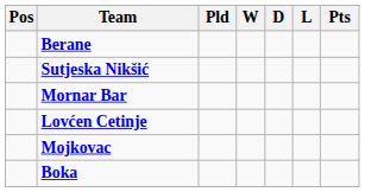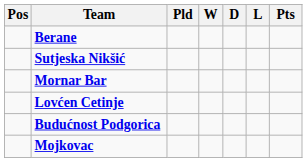 <table class="wikitable">
 <tr>
 <th>Pos</th>
 <th width="150">Team</th>
 <th width="30">Pld</th>
 <th width="20">W</th>
 <th width="20">D</th>
 <th width="20">L</th>
 <th width="30">Pts</th>
 </tr>
 <tr>
 <td></td>
 <td><strong><a href='#'>Berane</a></strong></td>
 <td></td>
 <td></td>
 <td></td>
 <td></td>
 <td></td>
 </tr>
 <tr>
 <td></td>
 <td><strong><a href='#'>Sutjeska Nikšić</a></strong></td>
 <td></td>
 <td></td>
 <td></td>
 <td></td>
 <td></td>
 </tr>
 <tr>
 <td></td>
 <td><strong><a href='#'>Mornar Bar</a></strong></td>
 <td></td>
 <td></td>
 <td></td>
 <td></td>
 <td></td>
 </tr>
 <tr>
 <td></td>
 <td><strong><a href='#'>Lovćen Cetinje</a></strong></td>
 <td></td>
 <td></td>
 <td></td>
 <td></td>
 <td></td>
 </tr>
 <tr>
 <td></td>
-<td><strong><a href='#'>Mojkovac</a></strong></td>
+<td><strong><a href='#'>Budućnost Podgorica</a></strong></td>
 <td></td>
 <td></td>
 <td></td>
 <td></td>
 <td></td>
 </tr>
 <tr>
 <td></td>
-<td><strong><a href='#'>Boka</a></strong></td>
+<td><strong><a href='#'>Mojkovac</a></strong></td>
 <td></td>
 <td></td>
 <td></td>
 <td></td>
 <td></td>
 </tr>
 </table>
